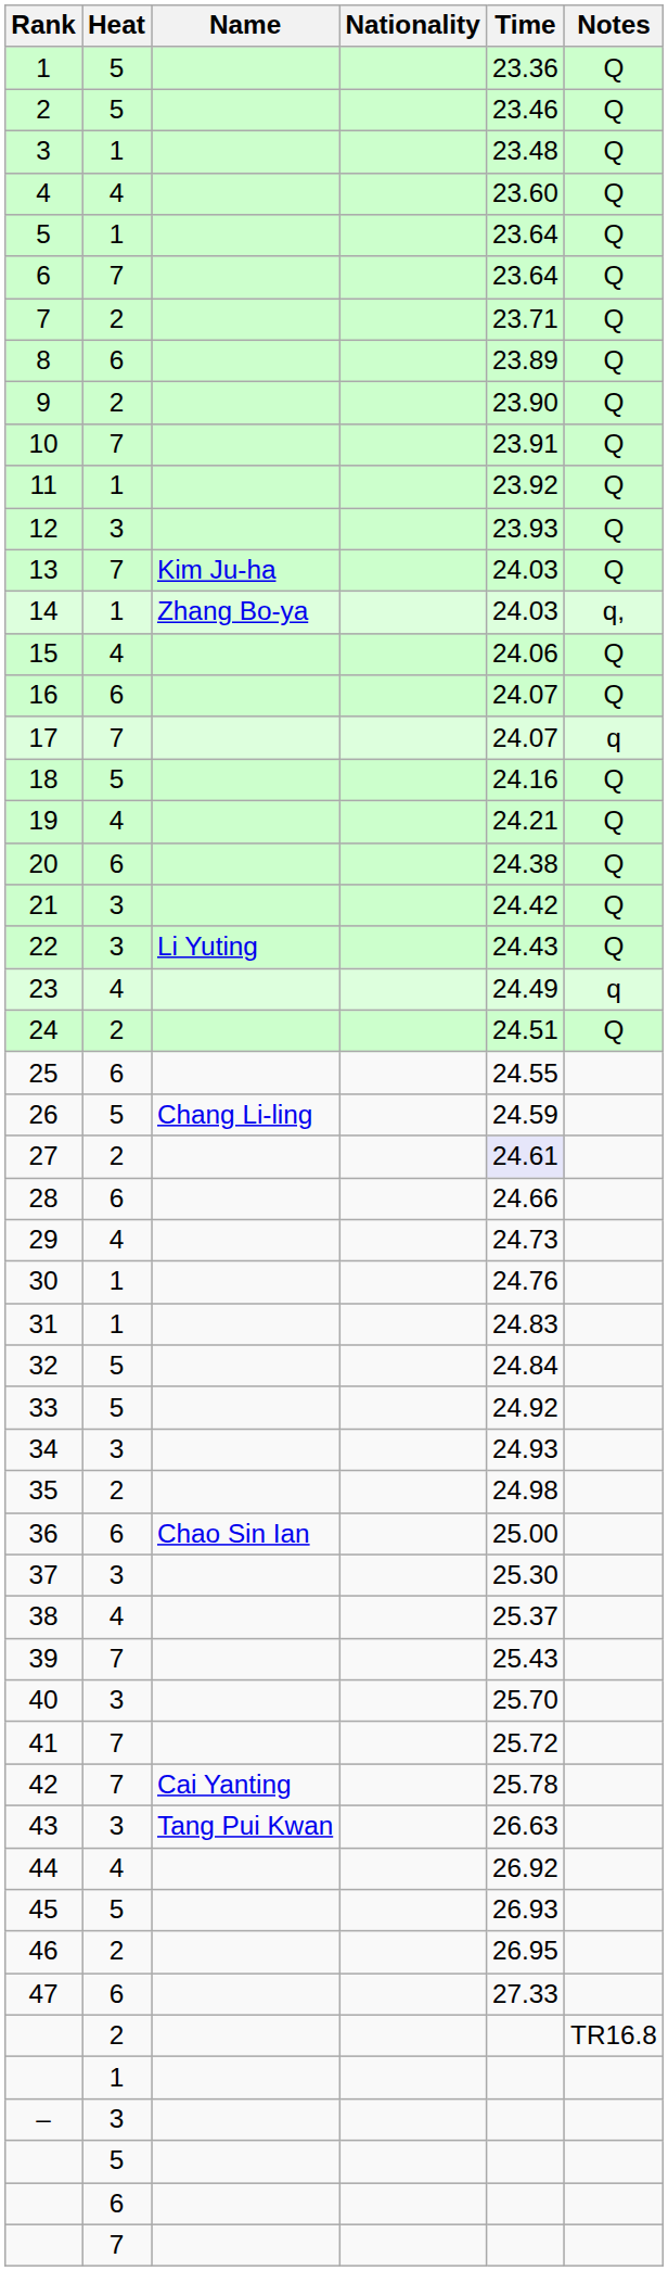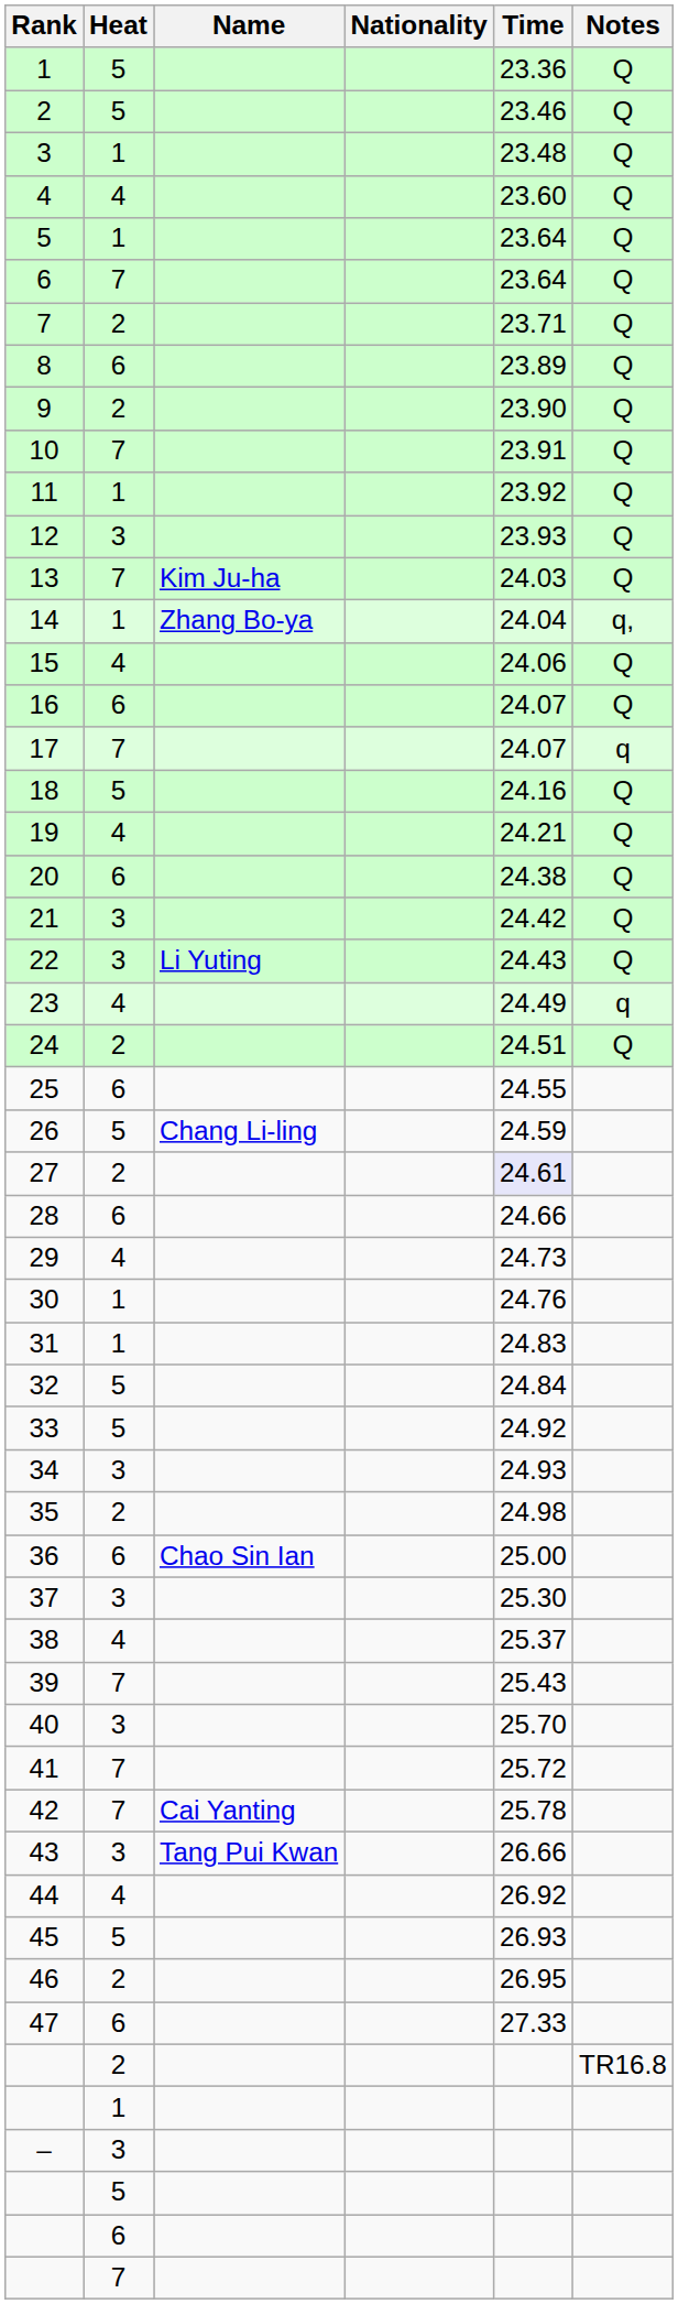 <table class="wikitable sortable" style="text-align:center">
 <tr>
 <th>Rank</th>
 <th>Heat</th>
 <th>Name</th>
 <th>Nationality</th>
 <th>Time</th>
 <th>Notes</th>
 </tr>
 <tr bgcolor=ccffcc>
 <td>1</td>
 <td>5</td>
 <td align=left></td>
 <td align=left></td>
 <td>23.36</td>
 <td>Q</td>
 </tr>
 <tr bgcolor=ccffcc>
 <td>2</td>
 <td>5</td>
 <td align=left></td>
 <td align=left></td>
 <td>23.46</td>
 <td>Q</td>
 </tr>
 <tr bgcolor=ccffcc>
 <td>3</td>
 <td>1</td>
 <td align=left></td>
 <td align=left></td>
 <td>23.48</td>
 <td>Q</td>
 </tr>
 <tr bgcolor=ccffcc>
 <td>4</td>
 <td>4</td>
 <td align=left></td>
 <td align=left></td>
 <td>23.60</td>
 <td>Q</td>
 </tr>
 <tr bgcolor=ccffcc>
 <td>5</td>
 <td>1</td>
 <td align=left></td>
 <td align=left></td>
 <td>23.64</td>
 <td>Q</td>
 </tr>
 <tr bgcolor=ccffcc>
 <td>6</td>
 <td>7</td>
 <td align=left></td>
 <td align=left></td>
 <td>23.64</td>
 <td>Q</td>
 </tr>
 <tr bgcolor=ccffcc>
 <td>7</td>
 <td>2</td>
 <td align=left></td>
 <td align=left></td>
 <td>23.71</td>
 <td>Q</td>
 </tr>
 <tr bgcolor=ccffcc>
 <td>8</td>
 <td>6</td>
 <td align=left></td>
 <td align=left></td>
 <td>23.89</td>
 <td>Q</td>
 </tr>
 <tr bgcolor=ccffcc>
 <td>9</td>
 <td>2</td>
 <td align=left></td>
 <td align=left></td>
 <td>23.90</td>
 <td>Q</td>
 </tr>
 <tr bgcolor=ccffcc>
 <td>10</td>
 <td>7</td>
 <td align=left></td>
 <td align=left></td>
 <td>23.91</td>
 <td>Q</td>
 </tr>
 <tr bgcolor=ccffcc>
 <td>11</td>
 <td>1</td>
 <td align=left></td>
 <td align=left></td>
 <td>23.92</td>
 <td>Q</td>
 </tr>
 <tr bgcolor=ccffcc>
 <td>12</td>
 <td>3</td>
 <td align=left></td>
 <td align=left></td>
 <td>23.93</td>
 <td>Q</td>
 </tr>
 <tr bgcolor=ccffcc>
 <td>13</td>
 <td>7</td>
 <td align=left><a href='#'>Kim Ju-ha</a></td>
 <td align=left></td>
 <td>24.03</td>
 <td>Q</td>
 </tr>
 <tr bgcolor=ddffdd>
 <td>14</td>
 <td>1</td>
 <td align=left><a href='#'>Zhang Bo-ya</a></td>
 <td align=left></td>
-<td>24.03</td>
+<td>24.04</td>
 <td>q, </td>
 </tr>
 <tr bgcolor=ccffcc>
 <td>15</td>
 <td>4</td>
 <td align=left></td>
 <td align=left></td>
 <td>24.06</td>
 <td>Q</td>
 </tr>
 <tr bgcolor=ccffcc>
 <td>16</td>
 <td>6</td>
 <td align=left></td>
 <td align=left></td>
 <td>24.07</td>
 <td>Q</td>
 </tr>
 <tr bgcolor=ddffdd>
 <td>17</td>
 <td>7</td>
 <td align=left></td>
 <td align=left></td>
 <td>24.07</td>
 <td>q</td>
 </tr>
 <tr bgcolor=ccffcc>
 <td>18</td>
 <td>5</td>
 <td align=left></td>
 <td align=left></td>
 <td>24.16</td>
 <td>Q</td>
 </tr>
 <tr bgcolor=ccffcc>
 <td>19</td>
 <td>4</td>
 <td align=left></td>
 <td align=left></td>
 <td>24.21</td>
 <td>Q</td>
 </tr>
 <tr bgcolor=ccffcc>
 <td>20</td>
 <td>6</td>
 <td align=left></td>
 <td align=left></td>
 <td>24.38</td>
 <td>Q</td>
 </tr>
 <tr bgcolor=ccffcc>
 <td>21</td>
 <td>3</td>
 <td align=left></td>
 <td align=left></td>
 <td>24.42</td>
 <td>Q</td>
 </tr>
 <tr bgcolor=ccffcc>
 <td>22</td>
 <td>3</td>
 <td align=left><a href='#'>Li Yuting</a></td>
 <td align=left></td>
 <td>24.43</td>
 <td>Q</td>
 </tr>
 <tr bgcolor=ddffdd>
 <td>23</td>
 <td>4</td>
 <td align=left></td>
 <td align=left></td>
 <td>24.49</td>
 <td>q</td>
 </tr>
 <tr bgcolor=ccffcc>
 <td>24</td>
 <td>2</td>
 <td align=left></td>
 <td align=left></td>
 <td>24.51</td>
 <td>Q</td>
 </tr>
 <tr>
 <td>25</td>
 <td>6</td>
 <td align=left></td>
 <td align=left></td>
 <td>24.55</td>
 <td></td>
 </tr>
 <tr>
 <td>26</td>
 <td>5</td>
 <td align=left><a href='#'>Chang Li-ling</a></td>
 <td align=left></td>
 <td>24.59</td>
 <td></td>
 </tr>
 <tr>
 <td>27</td>
 <td>2</td>
 <td align=left></td>
 <td align=left></td>
 <td style="background: lavender;">24.61</td>
 <td></td>
 </tr>
 <tr>
 <td>28</td>
 <td>6</td>
 <td align=left></td>
 <td align=left></td>
 <td>24.66</td>
 <td></td>
 </tr>
 <tr>
 <td>29</td>
 <td>4</td>
 <td align=left></td>
 <td align=left></td>
 <td>24.73</td>
 <td></td>
 </tr>
 <tr>
 <td>30</td>
 <td>1</td>
 <td align=left></td>
 <td align=left></td>
 <td>24.76</td>
 <td></td>
 </tr>
 <tr>
 <td>31</td>
 <td>1</td>
 <td align=left></td>
 <td align=left></td>
 <td>24.83</td>
 <td></td>
 </tr>
 <tr>
 <td>32</td>
 <td>5</td>
 <td align=left></td>
 <td align=left></td>
 <td>24.84</td>
 <td></td>
 </tr>
 <tr>
 <td>33</td>
 <td>5</td>
 <td align=left></td>
 <td align=left></td>
 <td>24.92</td>
 <td></td>
 </tr>
 <tr>
 <td>34</td>
 <td>3</td>
 <td align=left></td>
 <td align=left></td>
 <td>24.93</td>
 <td></td>
 </tr>
 <tr>
 <td>35</td>
 <td>2</td>
 <td align=left></td>
 <td align=left></td>
 <td>24.98</td>
 <td></td>
 </tr>
 <tr>
 <td>36</td>
 <td>6</td>
 <td align=left><a href='#'>Chao Sin Ian</a></td>
 <td align=left></td>
 <td>25.00</td>
 <td></td>
 </tr>
 <tr>
 <td>37</td>
 <td>3</td>
 <td align=left></td>
 <td align=left></td>
 <td>25.30</td>
 <td></td>
 </tr>
 <tr>
 <td>38</td>
 <td>4</td>
 <td align=left></td>
 <td align=left></td>
 <td>25.37</td>
 <td></td>
 </tr>
 <tr>
 <td>39</td>
 <td>7</td>
 <td align=left></td>
 <td align=left></td>
 <td>25.43</td>
 <td></td>
 </tr>
 <tr>
 <td>40</td>
 <td>3</td>
 <td align=left></td>
 <td align=left></td>
 <td>25.70</td>
 <td></td>
 </tr>
 <tr>
 <td>41</td>
 <td>7</td>
 <td align=left></td>
 <td align=left></td>
 <td>25.72</td>
 <td></td>
 </tr>
 <tr>
 <td>42</td>
 <td>7</td>
 <td align=left><a href='#'>Cai Yanting</a></td>
 <td align=left></td>
 <td>25.78</td>
 <td></td>
 </tr>
 <tr>
 <td>43</td>
 <td>3</td>
 <td align=left><a href='#'>Tang Pui Kwan</a></td>
 <td align=left></td>
-<td>26.63</td>
+<td>26.66</td>
 <td></td>
 </tr>
 <tr>
 <td>44</td>
 <td>4</td>
 <td align=left></td>
 <td align=left></td>
 <td>26.92</td>
 <td></td>
 </tr>
 <tr>
 <td>45</td>
 <td>5</td>
 <td align=left></td>
 <td align=left></td>
 <td>26.93</td>
 <td></td>
 </tr>
 <tr>
 <td>46</td>
 <td>2</td>
 <td align=left></td>
 <td align=left></td>
 <td>26.95</td>
 <td></td>
 </tr>
 <tr>
 <td>47</td>
 <td>6</td>
 <td align=left></td>
 <td align=left></td>
 <td>27.33</td>
 <td></td>
 </tr>
 <tr>
 <td></td>
 <td>2</td>
 <td align=left></td>
 <td align=left></td>
 <td></td>
 <td>TR16.8</td>
 </tr>
 <tr>
 <td></td>
 <td>1</td>
 <td align=left></td>
 <td align=left></td>
 <td></td>
 <td></td>
 </tr>
 <tr>
 <td>–</td>
 <td>3</td>
 <td align=left></td>
 <td align=left></td>
 <td></td>
 <td></td>
 </tr>
 <tr>
 <td></td>
 <td>5</td>
 <td align=left></td>
 <td align=left></td>
 <td></td>
 <td></td>
 </tr>
 <tr>
 <td></td>
 <td>6</td>
 <td align=left></td>
 <td align=left></td>
 <td></td>
 <td></td>
 </tr>
 <tr>
 <td></td>
 <td>7</td>
 <td align=left></td>
 <td align=left></td>
 <td></td>
 <td></td>
 </tr>
 </table>
